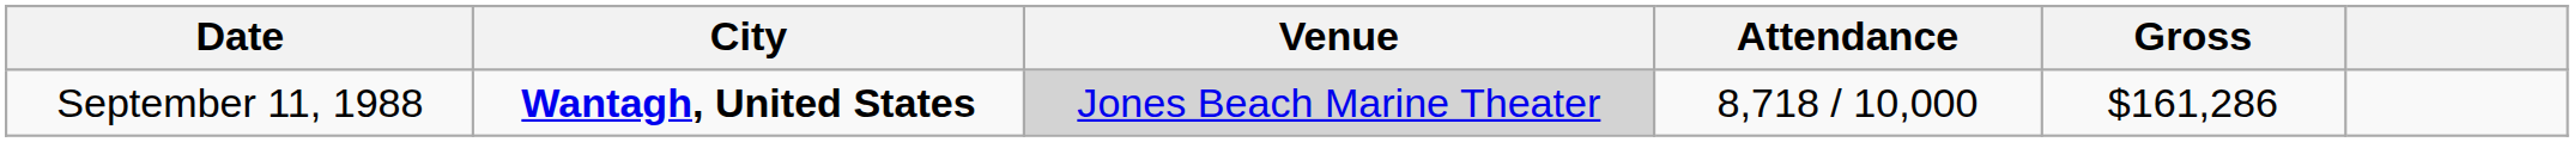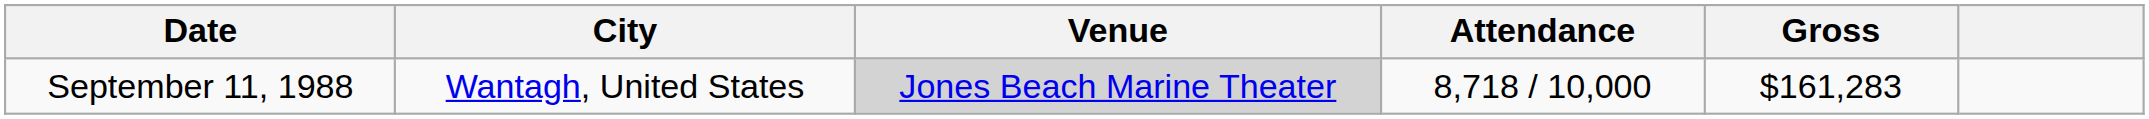 <table class="wikitable sortable plainrowheaders" style="text-align:center;">
 <tr>
 <th scope="col" style="width:11em;">Date</th>
 <th scope="col" style="width:13em;">City</th>
 <th scope="col" style="width:15em;">Venue</th>
 <th scope="col" style="width:9em;">Attendance</th>
 <th scope="col" style="width:7em;">Gross</th>
 <th scope="col" style="width:5em;" class="unsortable"></th>
 </tr>
 <tr>
 <td>September 11, 1988</td>
-<td><strong><a href='#'>Wantagh</a>, United States</strong></td>
+<td><a href='#'>Wantagh</a>, United States</td>
 <td style="background: lightgrey;"><a href='#'>Jones Beach Marine Theater</a></td>
 <td>8,718 / 10,000</td>
-<td>$161,286</td>
+<td>$161,283</td>
 <td></td>
 </tr>
 </table>
